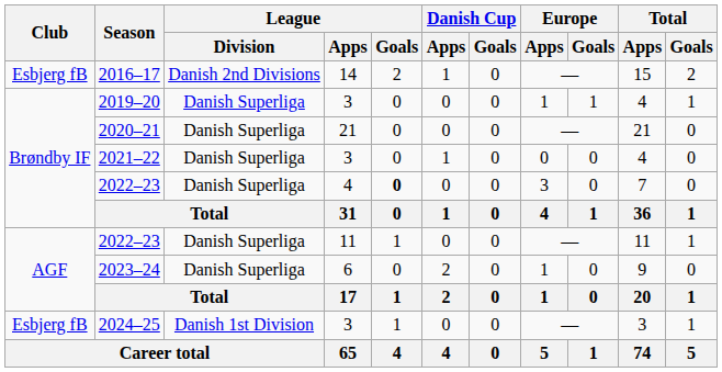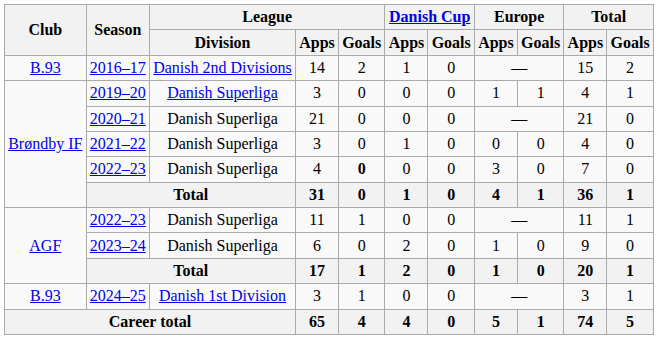 <table class="wikitable" style="text-align:center">
 <tr>
 <th rowspan="2">Club</th>
 <th rowspan="2">Season</th>
 <th colspan="3">League</th>
 <th colspan="2"><a href='#'>Danish Cup</a></th>
 <th colspan="2">Europe</th>
 <th colspan="3">Total</th>
 </tr>
 <tr>
 <th>Division</th>
 <th>Apps</th>
 <th>Goals</th>
 <th>Apps</th>
 <th>Goals</th>
 <th>Apps</th>
 <th>Goals</th>
 <th>Apps</th>
 <th>Goals</th>
 </tr>
 <tr>
-<td rowspan="1"><a href='#'>Esbjerg fB</a></td>
+<td><a href='#'>B.93</a></td>
 <td><a href='#'>2016–17</a></td>
 <td><a href='#'>Danish 2nd Divisions</a></td>
 <td>14</td>
 <td>2</td>
 <td>1</td>
 <td>0</td>
 <td colspan="2">—</td>
 <td>15</td>
 <td>2</td>
 </tr>
 <tr>
 <td rowspan="5"><a href='#'>Brøndby IF</a></td>
 <td><a href='#'>2019–20</a></td>
 <td><a href='#'>Danish Superliga</a></td>
 <td>3</td>
 <td>0</td>
 <td>0</td>
 <td>0</td>
 <td>1</td>
 <td>1</td>
 <td>4</td>
 <td>1</td>
 </tr>
 <tr>
 <td><a href='#'>2020–21</a></td>
 <td>Danish Superliga</td>
 <td>21</td>
 <td>0</td>
 <td>0</td>
 <td>0</td>
 <td colspan="2">—</td>
 <td>21</td>
 <td>0</td>
 </tr>
 <tr>
 <td><a href='#'>2021–22</a></td>
 <td>Danish Superliga</td>
 <td>3</td>
 <td>0</td>
 <td>1</td>
 <td>0</td>
 <td>0</td>
 <td>0</td>
 <td>4</td>
 <td>0</td>
 </tr>
 <tr>
 <td><a href='#'>2022–23</a></td>
 <td>Danish Superliga</td>
 <td>4</td>
 <td><strong>0</strong></td>
 <td>0</td>
 <td>0</td>
 <td>3</td>
 <td>0</td>
 <td>7</td>
 <td>0</td>
 </tr>
 <tr>
 <th colspan="2">Total</th>
 <th>31</th>
 <th>0</th>
 <th>1</th>
 <th>0</th>
 <th>4</th>
 <th>1</th>
 <th>36</th>
 <th>1</th>
 </tr>
 <tr>
 <td rowspan="3"><a href='#'>AGF</a></td>
 <td><a href='#'>2022–23</a></td>
 <td>Danish Superliga</td>
 <td>11</td>
 <td>1</td>
 <td>0</td>
 <td>0</td>
 <td colspan="2">—</td>
 <td>11</td>
 <td>1</td>
 </tr>
 <tr>
 <td><a href='#'>2023–24</a></td>
 <td>Danish Superliga</td>
 <td>6</td>
 <td>0</td>
 <td>2</td>
 <td>0</td>
 <td>1</td>
 <td>0</td>
 <td>9</td>
 <td>0</td>
 </tr>
 <tr>
 <th colspan="2">Total</th>
 <th>17</th>
 <th>1</th>
 <th>2</th>
 <th>0</th>
 <th>1</th>
 <th>0</th>
 <th>20</th>
 <th>1</th>
 </tr>
 <tr>
-<td rowspan="1"><a href='#'>Esbjerg fB</a></td>
+<td><a href='#'>B.93</a></td>
 <td><a href='#'>2024–25</a></td>
 <td><a href='#'>Danish 1st Division</a></td>
 <td>3</td>
 <td>1</td>
 <td>0</td>
 <td>0</td>
 <td colspan="2">—</td>
 <td>3</td>
 <td>1</td>
 </tr>
 <tr>
 <th colspan="3">Career total</th>
 <th>65</th>
 <th>4</th>
 <th>4</th>
 <th>0</th>
 <th>5</th>
 <th>1</th>
 <th>74</th>
 <th>5</th>
 </tr>
 </table>
